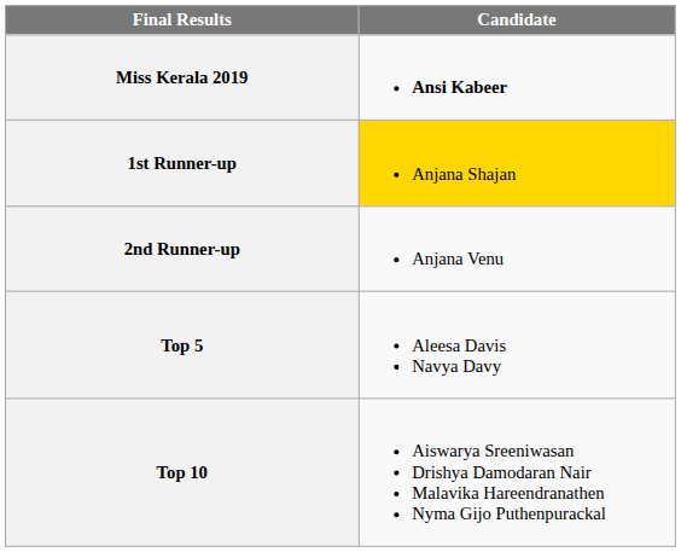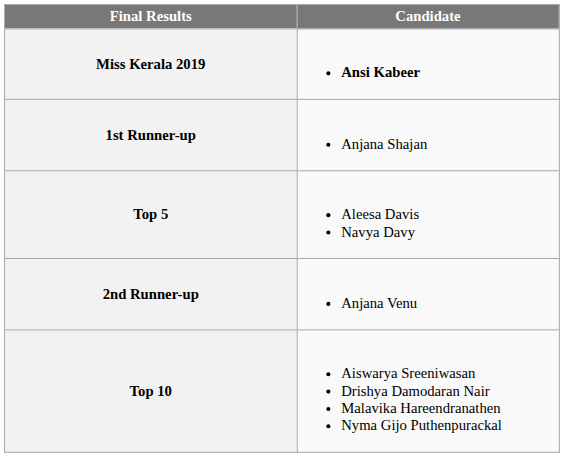 <table class="wikitable sortable" style="font-size: 90%;">
 <tr>
 <th width="280" style="background-color:#787878;color:#FFFFFF;">Final Results</th>
 <th width="250" style="background-color:#787878;color:#FFFFFF;">Candidate</th>
 </tr>
 <tr>
 <th>Miss Kerala 2019</th>
 <td><br><ul><li><strong>Ansi Kabeer</strong></li></ul></td>
 </tr>
 <tr>
 <th>1st Runner-up</th>
-<td style="background: gold;"><br><ul><li>Anjana Shajan</li></ul></td>
+<td><br><ul><li>Anjana Shajan</li></ul></td>
+</tr>
+<tr>
+<th>Top 5</th>
+<td><br><ul><li>Aleesa Davis</li><li>Navya Davy</li></ul></td>
 </tr>
 <tr>
 <th>2nd Runner-up</th>
 <td><br><ul><li>Anjana Venu</li></ul></td>
 </tr>
 <tr>
-<th>Top 5</th>
-<td><br><ul><li>Aleesa Davis</li><li>Navya Davy</li></ul></td>
-</tr>
-<tr>
 <th>Top 10</th>
 <td><br><ul><li>Aiswarya Sreeniwasan</li><li>Drishya Damodaran Nair</li><li>Malavika Hareendranathen</li><li>Nyma Gijo Puthenpurackal</li></ul></td>
 </tr>
 </table>
